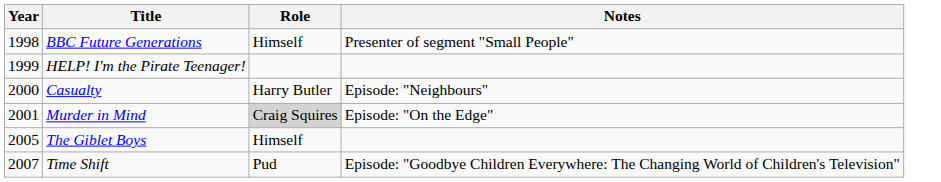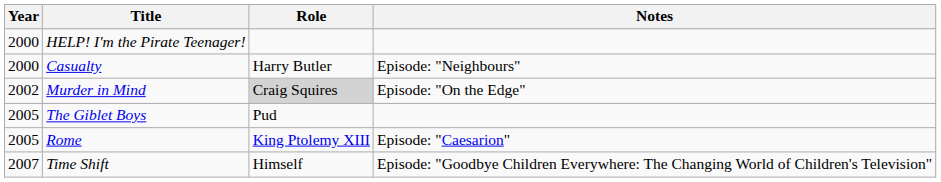 <table class="wikitable sortable">
 <tr>
 <th>Year</th>
 <th>Title</th>
 <th>Role</th>
 <th class="unsortable">Notes</th>
 </tr>
 <tr>
-<td>1998</td>
-<td><em><a href='#'>BBC Future Generations</a></em></td>
-<td>Himself</td>
-<td>Presenter of segment "Small People"</td>
-</tr>
-<tr>
-<td>1999</td>
+<td>2000</td>
 <td><em>HELP! I'm the Pirate Teenager!</em></td>
 <td></td>
 <td></td>
 </tr>
 <tr>
 <td>2000</td>
 <td><em><a href='#'>Casualty</a></em></td>
 <td>Harry Butler</td>
 <td>Episode: "Neighbours"</td>
 </tr>
 <tr>
-<td>2001</td>
+<td>2002</td>
 <td><em><a href='#'>Murder in Mind</a></em></td>
 <td style="background: lightgrey;">Craig Squires</td>
 <td>Episode: "On the Edge"</td>
 </tr>
 <tr>
 <td>2005</td>
 <td><em><a href='#'>The Giblet Boys</a></em></td>
-<td>Himself</td>
+<td>Pud</td>
 <td></td>
+</tr>
+<tr>
+<td>2005</td>
+<td><em><a href='#'>Rome</a></em></td>
+<td><a href='#'>King Ptolemy XIII</a></td>
+<td>Episode: "<a href='#'>Caesarion</a>"</td>
 </tr>
 <tr>
 <td>2007</td>
 <td><em>Time Shift</em></td>
-<td>Pud</td>
+<td>Himself</td>
 <td>Episode: "Goodbye Children Everywhere: The Changing World of Children's Television"</td>
 </tr>
 </table>
